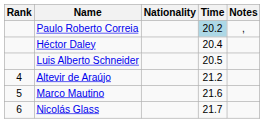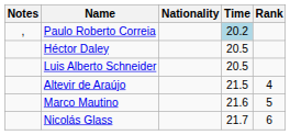 <table class="wikitable sortable" style="text-align:center">
 <tr>
-<th>Rank</th>
+<th>Notes</th>
 <th>Name</th>
 <th>Nationality</th>
 <th>Time</th>
-<th>Notes</th>
+<th>Rank</th>
 </tr>
 <tr>
-<td></td>
+<td>, </td>
 <td align=left><a href='#'>Paulo Roberto Correia</a></td>
 <td align=left></td>
 <td style="background: lightblue;">20.2</td>
-<td>, </td>
+<td></td>
 </tr>
 <tr>
 <td></td>
 <td align=left><a href='#'>Héctor Daley</a></td>
 <td align=left></td>
-<td>20.4</td>
+<td>20.5</td>
 <td></td>
 </tr>
 <tr>
 <td></td>
 <td align=left><a href='#'>Luis Alberto Schneider</a></td>
 <td align=left></td>
 <td>20.5</td>
 <td></td>
 </tr>
 <tr>
-<td>4</td>
+<td></td>
 <td align=left><a href='#'>Altevir de Araújo</a></td>
 <td align=left></td>
-<td>21.2</td>
-<td></td>
+<td>21.5</td>
+<td>4</td>
 </tr>
 <tr>
-<td>5</td>
+<td></td>
 <td align=left><a href='#'>Marco Mautino</a></td>
 <td align=left></td>
 <td>21.6</td>
-<td></td>
+<td>5</td>
 </tr>
 <tr>
-<td>6</td>
+<td></td>
 <td align=left><a href='#'>Nicolás Glass</a></td>
 <td align=left></td>
 <td>21.7</td>
-<td></td>
+<td>6</td>
 </tr>
 </table>
